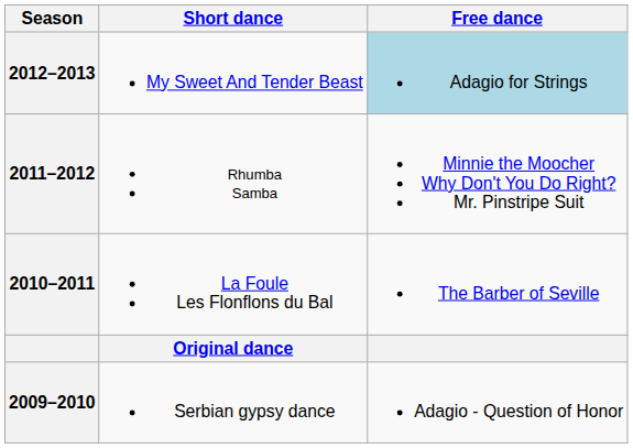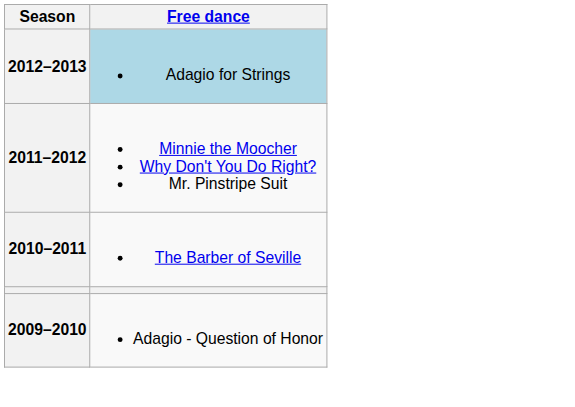 <table class="wikitable" style="text-align:center">
 <tr>
 <th>Season</th>
-<th><a href='#'>Short dance</a></th>
 <th><a href='#'>Free dance</a></th>
 </tr>
 <tr>
 <th>2012–2013 <br> </th>
-<td><br><ul><li><a href='#'>My Sweet And Tender Beast</a> <br></li></ul></td>
 <td style="background: lightblue;"><br><ul><li>Adagio for Strings <br></li></ul></td>
 </tr>
 <tr>
 <th>2011–2012 <br> </th>
-<td><br><ul><li><small>Rhumba</small></li><li><small>Samba</small></li></ul></td>
 <td><br><ul><li><a href='#'>Minnie the Moocher</a> <br></li><li><a href='#'>Why Don't You Do Right?</a> <br></li><li>Mr. Pinstripe Suit <br></li></ul></td>
 </tr>
 <tr>
 <th>2010–2011 <br> </th>
-<td><br><ul><li><a href='#'>La Foule</a> <br></li><li>Les Flonflons du Bal <br></li></ul></td>
 <td><br><ul><li><a href='#'>The Barber of Seville</a> <br></li></ul></td>
 </tr>
 <tr>
 <th></th>
-<th><a href='#'>Original dance</a></th>
 <th></th>
 </tr>
 <tr>
 <th>2009–2010 <br> </th>
-<td><br><ul><li>Serbian gypsy dance</li></ul></td>
 <td><br><ul><li>Adagio - Question of Honor</li></ul></td>
 </tr>
 </table>
